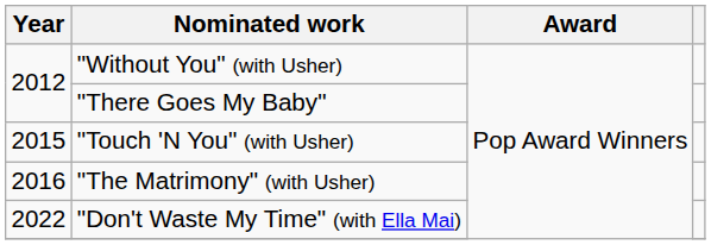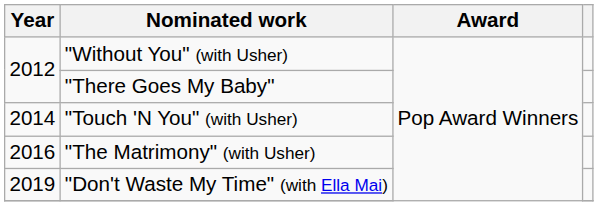 <table class="wikitable">
 <tr>
 <th>Year</th>
 <th>Nominated work</th>
 <th>Award</th>
 <th></th>
 </tr>
 <tr>
 <td rowspan="2">2012</td>
 <td>"Without You"  <small>(with Usher)</small></td>
 <td rowspan="9">Pop Award Winners</td>
 <td style="text-align:center;" rowspan="1"></td>
 </tr>
 <tr>
 <td>"There Goes My Baby"</td>
 <td style="text-align:center;"></td>
 </tr>
 <tr>
-<td>2015</td>
+<td>2014</td>
 <td>"Touch 'N You" <small>(with Usher)</small></td>
 <td style="text-align:center;"></td>
 </tr>
 <tr>
 <td>2016</td>
 <td>"The Matrimony" <small>(with Usher)</small></td>
 <td style="text-align:center;"></td>
 </tr>
 <tr>
-<td>2022</td>
+<td>2019</td>
 <td>"Don't Waste My Time" <small>(with <a href='#'>Ella Mai</a>)</small></td>
 <td style="text-align:center;"></td>
 </tr>
 <tr>
 </tr>
 </table>
